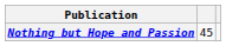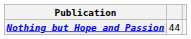 <table class="wikitable plainrowheaders">
 <tr>
 <th scope="col">Publication</th>
 <th scope="col"></th>
 <th scope="col"></th>
 </tr>
 <tr>
 <th scope="row"><em><a href='#'>Nothing but Hope and Passion</a></em></th>
-<td>45</td>
+<td>44</td>
 <td></td>
 </tr>
 </table>
